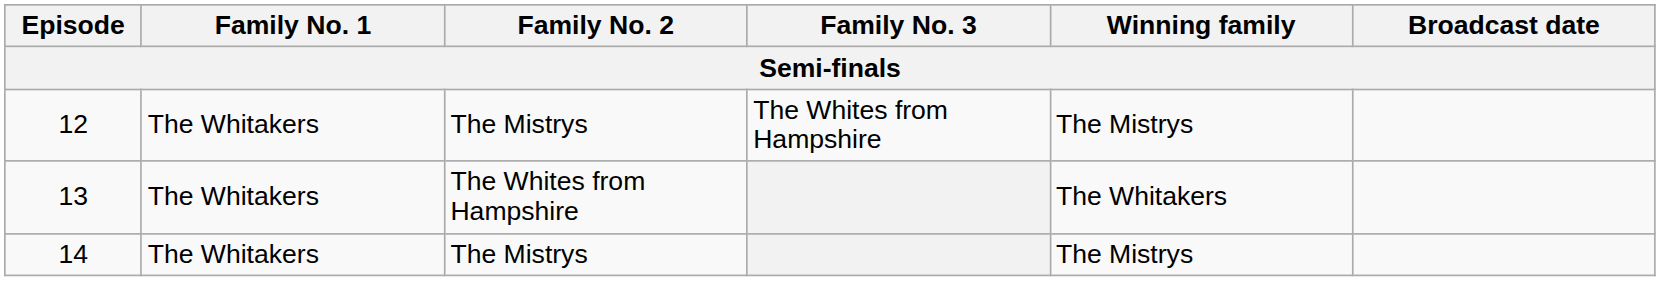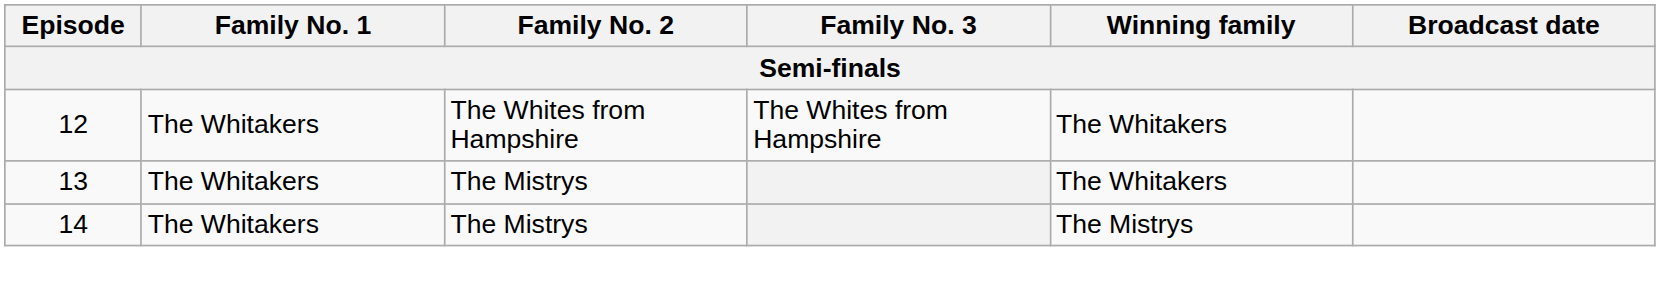 <table class="wikitable">
 <tr>
 <th width="75">Episode</th>
 <th width="175">Family No. 1</th>
 <th width="175">Family No. 2</th>
 <th width="175">Family No. 3</th>
 <th width="175">Winning family</th>
 <th width="175">Broadcast date</th>
 </tr>
 <tr>
 <th colspan=6; align="center"><strong>Semi-finals</strong></th>
 </tr>
 <tr>
 <td align="center">12</td>
 <td>The Whitakers</td>
-<td>The Mistrys</td>
 <td>The Whites from Hampshire</td>
-<td>The Mistrys</td>
+<td>The Whites from Hampshire</td>
+<td>The Whitakers</td>
 <td></td>
 </tr>
 <tr>
 <td align="center">13</td>
 <td>The Whitakers</td>
-<td>The Whites from Hampshire</td>
+<td>The Mistrys</td>
 <th></th>
 <td>The Whitakers</td>
 <td></td>
 </tr>
 <tr>
 <td align="center">14</td>
 <td>The Whitakers</td>
 <td>The Mistrys</td>
 <th></th>
 <td>The Mistrys</td>
 <td></td>
 </tr>
 </table>
